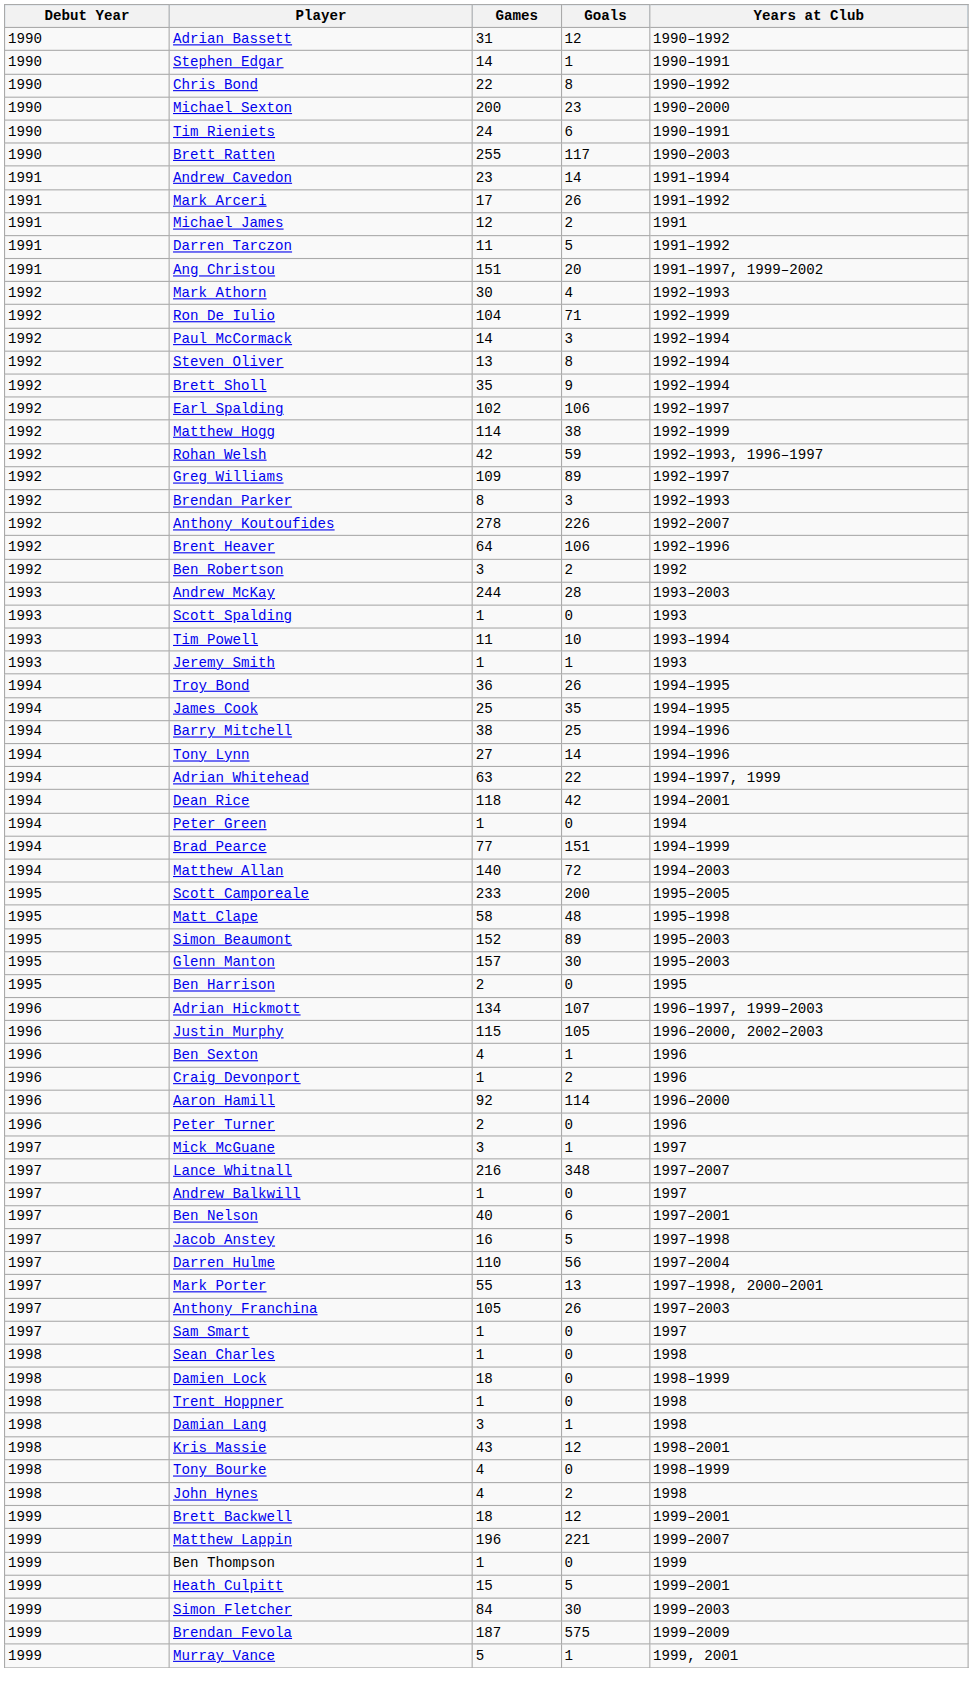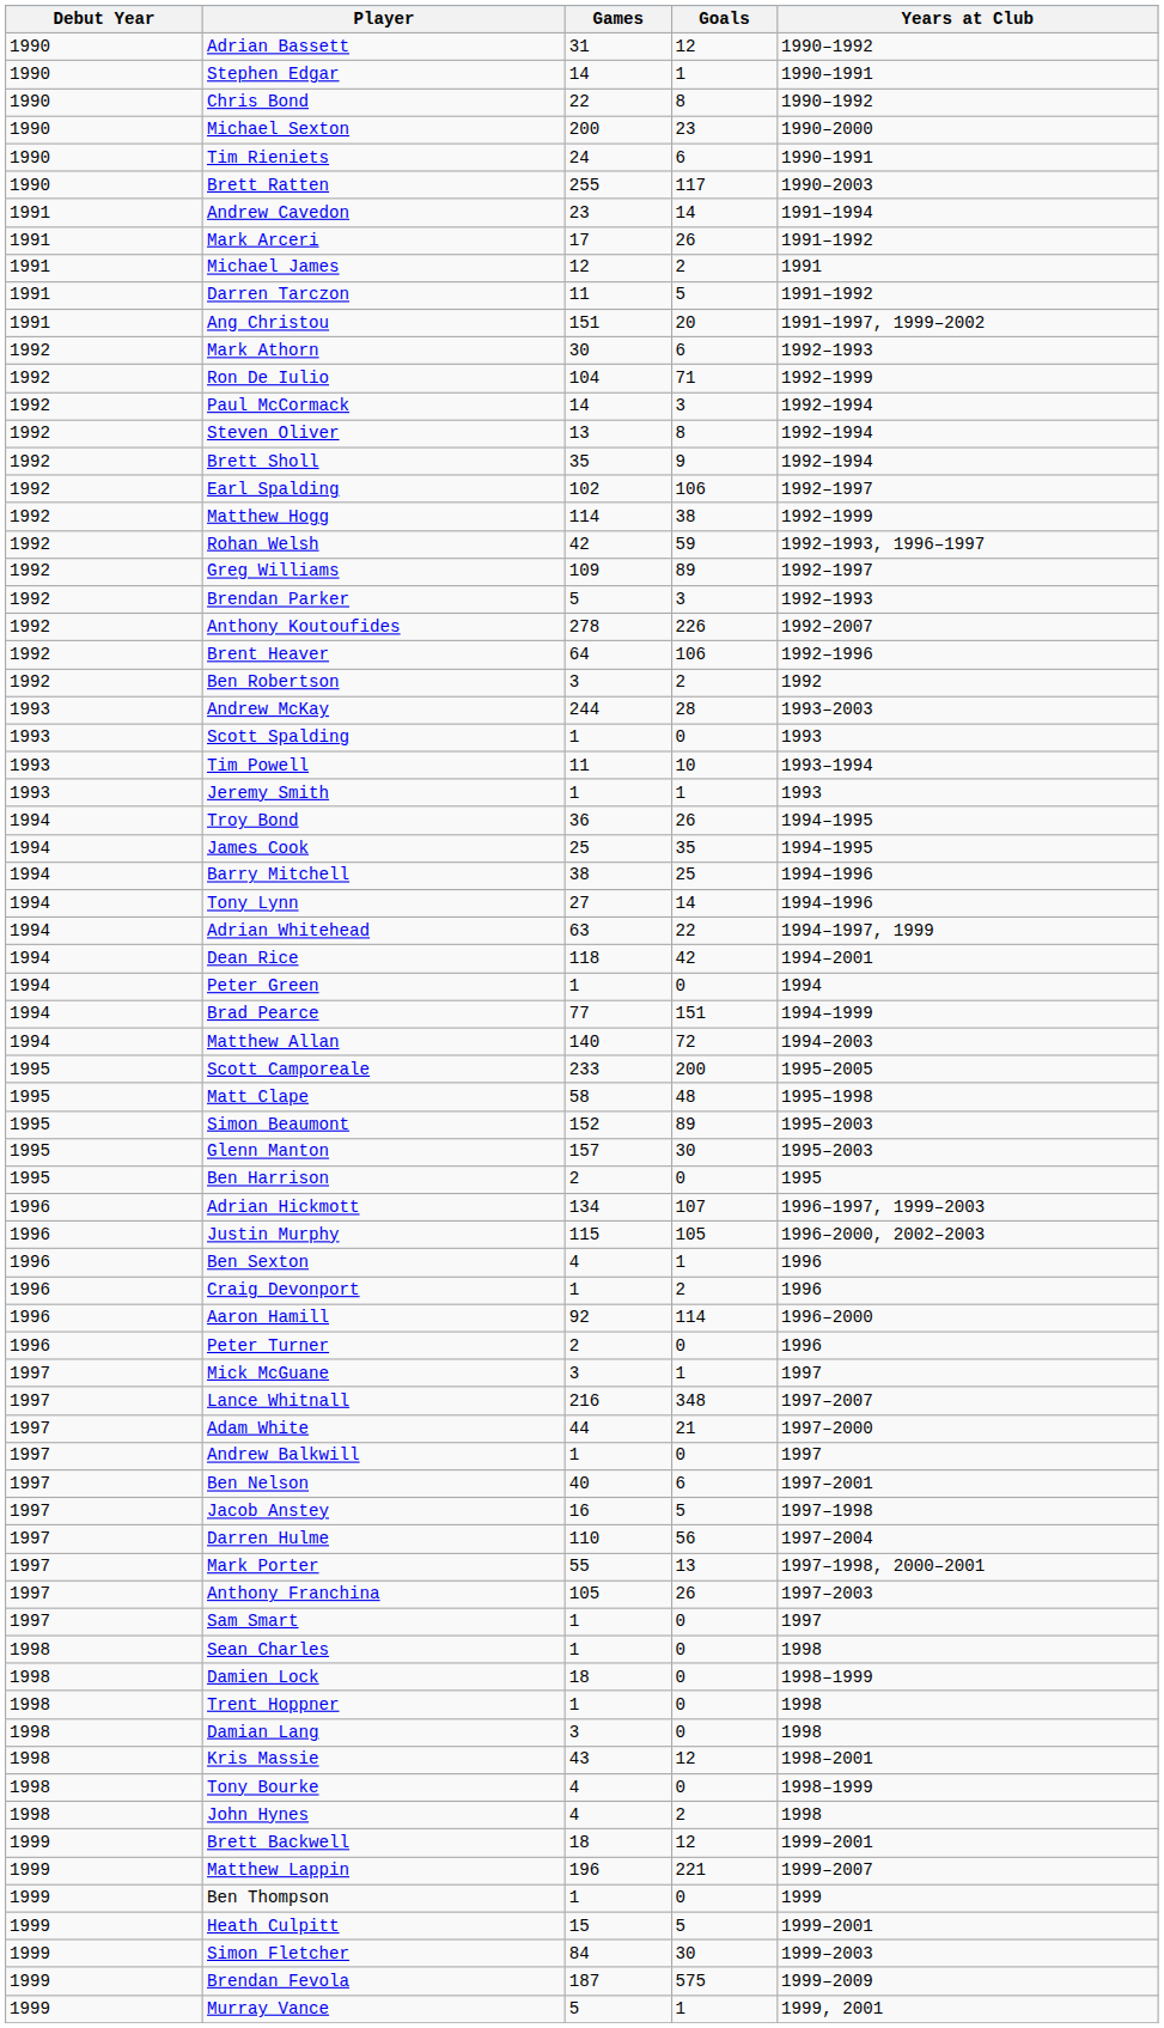 <table class="wikitable" style="width:70%;">
 <tr style="background:#87cefa;">
 <th>Debut Year</th>
 <th>Player</th>
 <th>Games</th>
 <th>Goals</th>
 <th>Years at Club</th>
 </tr>
 <tr>
 <td>1990</td>
 <td><a href='#'>Adrian Bassett</a></td>
 <td>31</td>
 <td>12</td>
 <td>1990–1992</td>
 </tr>
 <tr>
 <td>1990</td>
 <td><a href='#'>Stephen Edgar</a></td>
 <td>14</td>
 <td>1</td>
 <td>1990–1991</td>
 </tr>
 <tr>
 <td>1990</td>
 <td><a href='#'>Chris Bond</a></td>
 <td>22</td>
 <td>8</td>
 <td>1990–1992</td>
 </tr>
 <tr>
 <td>1990</td>
 <td><a href='#'>Michael Sexton</a></td>
 <td>200</td>
 <td>23</td>
 <td>1990–2000</td>
 </tr>
 <tr>
 <td>1990</td>
 <td><a href='#'>Tim Rieniets</a></td>
 <td>24</td>
 <td>6</td>
 <td>1990–1991</td>
 </tr>
 <tr>
 <td>1990</td>
 <td><a href='#'>Brett Ratten</a></td>
 <td>255</td>
 <td>117</td>
 <td>1990–2003</td>
 </tr>
 <tr>
 <td>1991</td>
 <td><a href='#'>Andrew Cavedon</a></td>
 <td>23</td>
 <td>14</td>
 <td>1991–1994</td>
 </tr>
 <tr>
 <td>1991</td>
 <td><a href='#'>Mark Arceri</a></td>
 <td>17</td>
 <td>26</td>
 <td>1991–1992</td>
 </tr>
 <tr>
 <td>1991</td>
 <td><a href='#'>Michael James</a></td>
 <td>12</td>
 <td>2</td>
 <td>1991</td>
 </tr>
 <tr>
 <td>1991</td>
 <td><a href='#'>Darren Tarczon</a></td>
 <td>11</td>
 <td>5</td>
 <td>1991–1992</td>
 </tr>
 <tr>
 <td>1991</td>
 <td><a href='#'>Ang Christou</a></td>
 <td>151</td>
 <td>20</td>
 <td>1991–1997, 1999–2002</td>
 </tr>
 <tr>
 <td>1992</td>
 <td><a href='#'>Mark Athorn</a></td>
 <td>30</td>
-<td>4</td>
+<td>6</td>
 <td>1992–1993</td>
 </tr>
 <tr>
 <td>1992</td>
 <td><a href='#'>Ron De Iulio</a></td>
 <td>104</td>
 <td>71</td>
 <td>1992–1999</td>
 </tr>
 <tr>
 <td>1992</td>
 <td><a href='#'>Paul McCormack</a></td>
 <td>14</td>
 <td>3</td>
 <td>1992–1994</td>
 </tr>
 <tr>
 <td>1992</td>
 <td><a href='#'>Steven Oliver</a></td>
 <td>13</td>
 <td>8</td>
 <td>1992–1994</td>
 </tr>
 <tr>
 <td>1992</td>
 <td><a href='#'>Brett Sholl</a></td>
 <td>35</td>
 <td>9</td>
 <td>1992–1994</td>
 </tr>
 <tr>
 <td>1992</td>
 <td><a href='#'>Earl Spalding</a></td>
 <td>102</td>
 <td>106</td>
 <td>1992–1997</td>
 </tr>
 <tr>
 <td>1992</td>
 <td><a href='#'>Matthew Hogg</a></td>
 <td>114</td>
 <td>38</td>
 <td>1992–1999</td>
 </tr>
 <tr>
 <td>1992</td>
 <td><a href='#'>Rohan Welsh</a></td>
 <td>42</td>
 <td>59</td>
 <td>1992–1993, 1996–1997</td>
 </tr>
 <tr>
 <td>1992</td>
 <td><a href='#'>Greg Williams</a></td>
 <td>109</td>
 <td>89</td>
 <td>1992–1997</td>
 </tr>
 <tr>
 <td>1992</td>
 <td><a href='#'>Brendan Parker</a></td>
-<td>8</td>
+<td>5</td>
 <td>3</td>
 <td>1992–1993</td>
 </tr>
 <tr>
 <td>1992</td>
 <td><a href='#'>Anthony Koutoufides</a></td>
 <td>278</td>
 <td>226</td>
 <td>1992–2007</td>
 </tr>
 <tr>
 <td>1992</td>
 <td><a href='#'>Brent Heaver</a></td>
 <td>64</td>
 <td>106</td>
 <td>1992–1996</td>
 </tr>
 <tr>
 <td>1992</td>
 <td><a href='#'>Ben Robertson</a></td>
 <td>3</td>
 <td>2</td>
 <td>1992</td>
 </tr>
 <tr>
 <td>1993</td>
 <td><a href='#'>Andrew McKay</a></td>
 <td>244</td>
 <td>28</td>
 <td>1993–2003</td>
 </tr>
 <tr>
 <td>1993</td>
 <td><a href='#'>Scott Spalding</a></td>
 <td>1</td>
 <td>0</td>
 <td>1993</td>
 </tr>
 <tr>
 <td>1993</td>
 <td><a href='#'>Tim Powell</a></td>
 <td>11</td>
 <td>10</td>
 <td>1993–1994</td>
 </tr>
 <tr>
 <td>1993</td>
 <td><a href='#'>Jeremy Smith</a></td>
 <td>1</td>
 <td>1</td>
 <td>1993</td>
 </tr>
 <tr>
 <td>1994</td>
 <td><a href='#'>Troy Bond</a></td>
 <td>36</td>
 <td>26</td>
 <td>1994–1995</td>
 </tr>
 <tr>
 <td>1994</td>
 <td><a href='#'>James Cook</a></td>
 <td>25</td>
 <td>35</td>
 <td>1994–1995</td>
 </tr>
 <tr>
 <td>1994</td>
 <td><a href='#'>Barry Mitchell</a></td>
 <td>38</td>
 <td>25</td>
 <td>1994–1996</td>
 </tr>
 <tr>
 <td>1994</td>
 <td><a href='#'>Tony Lynn</a></td>
 <td>27</td>
 <td>14</td>
 <td>1994–1996</td>
 </tr>
 <tr>
 <td>1994</td>
 <td><a href='#'>Adrian Whitehead</a></td>
 <td>63</td>
 <td>22</td>
 <td>1994–1997, 1999</td>
 </tr>
 <tr>
 <td>1994</td>
 <td><a href='#'>Dean Rice</a></td>
 <td>118</td>
 <td>42</td>
 <td>1994–2001</td>
 </tr>
 <tr>
 <td>1994</td>
 <td><a href='#'>Peter Green</a></td>
 <td>1</td>
 <td>0</td>
 <td>1994</td>
 </tr>
 <tr>
 <td>1994</td>
 <td><a href='#'>Brad Pearce</a></td>
 <td>77</td>
 <td>151</td>
 <td>1994–1999</td>
 </tr>
 <tr>
 <td>1994</td>
 <td><a href='#'>Matthew Allan</a></td>
 <td>140</td>
 <td>72</td>
 <td>1994–2003</td>
 </tr>
 <tr>
 <td>1995</td>
 <td><a href='#'>Scott Camporeale</a></td>
 <td>233</td>
 <td>200</td>
 <td>1995–2005</td>
 </tr>
 <tr>
 <td>1995</td>
 <td><a href='#'>Matt Clape</a></td>
 <td>58</td>
 <td>48</td>
 <td>1995–1998</td>
 </tr>
 <tr>
 <td>1995</td>
 <td><a href='#'>Simon Beaumont</a></td>
 <td>152</td>
 <td>89</td>
 <td>1995–2003</td>
 </tr>
 <tr>
 <td>1995</td>
 <td><a href='#'>Glenn Manton</a></td>
 <td>157</td>
 <td>30</td>
 <td>1995–2003</td>
 </tr>
 <tr>
 <td>1995</td>
 <td><a href='#'>Ben Harrison</a></td>
 <td>2</td>
 <td>0</td>
 <td>1995</td>
 </tr>
 <tr>
 <td>1996</td>
 <td><a href='#'>Adrian Hickmott</a></td>
 <td>134</td>
 <td>107</td>
 <td>1996–1997, 1999–2003</td>
 </tr>
 <tr>
 <td>1996</td>
 <td><a href='#'>Justin Murphy</a></td>
 <td>115</td>
 <td>105</td>
 <td>1996–2000, 2002–2003</td>
 </tr>
 <tr>
 <td>1996</td>
 <td><a href='#'>Ben Sexton</a></td>
 <td>4</td>
 <td>1</td>
 <td>1996</td>
 </tr>
 <tr>
 <td>1996</td>
 <td><a href='#'>Craig Devonport</a></td>
 <td>1</td>
 <td>2</td>
 <td>1996</td>
 </tr>
 <tr>
 <td>1996</td>
 <td><a href='#'>Aaron Hamill</a></td>
 <td>92</td>
 <td>114</td>
 <td>1996–2000</td>
 </tr>
 <tr>
 <td>1996</td>
 <td><a href='#'>Peter Turner</a></td>
 <td>2</td>
 <td>0</td>
 <td>1996</td>
 </tr>
 <tr>
 <td>1997</td>
 <td><a href='#'>Mick McGuane</a></td>
 <td>3</td>
 <td>1</td>
 <td>1997</td>
 </tr>
 <tr>
 <td>1997</td>
 <td><a href='#'>Lance Whitnall</a></td>
 <td>216</td>
 <td>348</td>
 <td>1997–2007</td>
 </tr>
 <tr>
 <td>1997</td>
+<td><a href='#'>Adam White</a></td>
+<td>44</td>
+<td>21</td>
+<td>1997–2000</td>
+</tr>
+<tr>
+<td>1997</td>
 <td><a href='#'>Andrew Balkwill</a></td>
 <td>1</td>
 <td>0</td>
 <td>1997</td>
 </tr>
 <tr>
 <td>1997</td>
 <td><a href='#'>Ben Nelson</a></td>
 <td>40</td>
 <td>6</td>
 <td>1997–2001</td>
 </tr>
 <tr>
 <td>1997</td>
 <td><a href='#'>Jacob Anstey</a></td>
 <td>16</td>
 <td>5</td>
 <td>1997–1998</td>
 </tr>
 <tr>
 <td>1997</td>
 <td><a href='#'>Darren Hulme</a></td>
 <td>110</td>
 <td>56</td>
 <td>1997–2004</td>
 </tr>
 <tr>
 <td>1997</td>
 <td><a href='#'>Mark Porter</a></td>
 <td>55</td>
 <td>13</td>
 <td>1997–1998, 2000–2001</td>
 </tr>
 <tr>
 <td>1997</td>
 <td><a href='#'>Anthony Franchina</a></td>
 <td>105</td>
 <td>26</td>
 <td>1997–2003</td>
 </tr>
 <tr>
 <td>1997</td>
 <td><a href='#'>Sam Smart</a></td>
 <td>1</td>
 <td>0</td>
 <td>1997</td>
 </tr>
 <tr>
 <td>1998</td>
 <td><a href='#'>Sean Charles</a></td>
 <td>1</td>
 <td>0</td>
 <td>1998</td>
 </tr>
 <tr>
 <td>1998</td>
 <td><a href='#'>Damien Lock</a></td>
 <td>18</td>
 <td>0</td>
 <td>1998–1999</td>
 </tr>
 <tr>
 <td>1998</td>
 <td><a href='#'>Trent Hoppner</a></td>
 <td>1</td>
 <td>0</td>
 <td>1998</td>
 </tr>
 <tr>
 <td>1998</td>
 <td><a href='#'>Damian Lang</a></td>
 <td>3</td>
-<td>1</td>
+<td>0</td>
 <td>1998</td>
 </tr>
 <tr>
 <td>1998</td>
 <td><a href='#'>Kris Massie</a></td>
 <td>43</td>
 <td>12</td>
 <td>1998–2001</td>
 </tr>
 <tr>
 <td>1998</td>
 <td><a href='#'>Tony Bourke</a></td>
 <td>4</td>
 <td>0</td>
 <td>1998–1999</td>
 </tr>
 <tr>
 <td>1998</td>
 <td><a href='#'>John Hynes</a></td>
 <td>4</td>
 <td>2</td>
 <td>1998</td>
 </tr>
 <tr>
 <td>1999</td>
 <td><a href='#'>Brett Backwell</a></td>
 <td>18</td>
 <td>12</td>
 <td>1999–2001</td>
 </tr>
 <tr>
 <td>1999</td>
 <td><a href='#'>Matthew Lappin</a></td>
 <td>196</td>
 <td>221</td>
 <td>1999–2007</td>
 </tr>
 <tr>
 <td>1999</td>
 <td>Ben Thompson</td>
 <td>1</td>
 <td>0</td>
 <td>1999</td>
 </tr>
 <tr>
 <td>1999</td>
 <td><a href='#'>Heath Culpitt</a></td>
 <td>15</td>
 <td>5</td>
 <td>1999–2001</td>
 </tr>
 <tr>
 <td>1999</td>
 <td><a href='#'>Simon Fletcher</a></td>
 <td>84</td>
 <td>30</td>
 <td>1999–2003</td>
 </tr>
 <tr>
 <td>1999</td>
 <td><a href='#'>Brendan Fevola</a></td>
 <td>187</td>
 <td>575</td>
 <td>1999–2009</td>
 </tr>
 <tr>
 <td>1999</td>
 <td><a href='#'>Murray Vance</a></td>
 <td>5</td>
 <td>1</td>
 <td>1999, 2001</td>
 </tr>
 </table>
